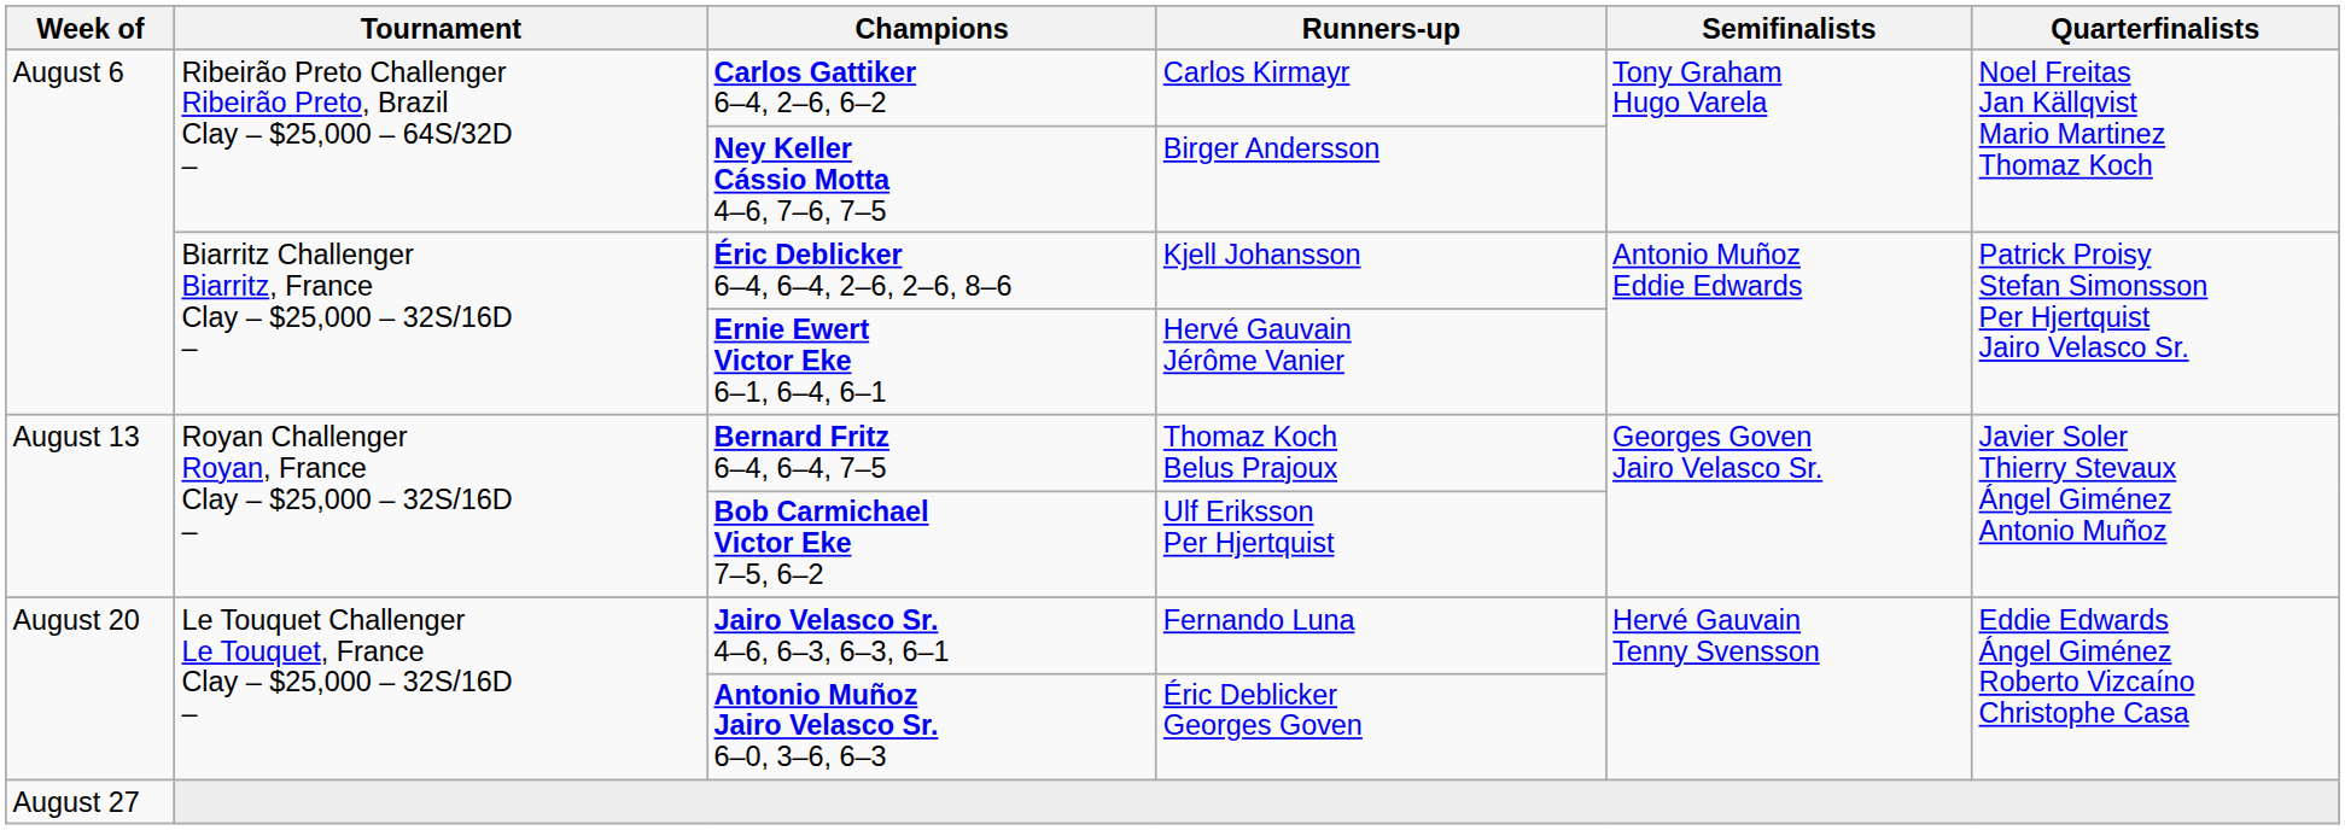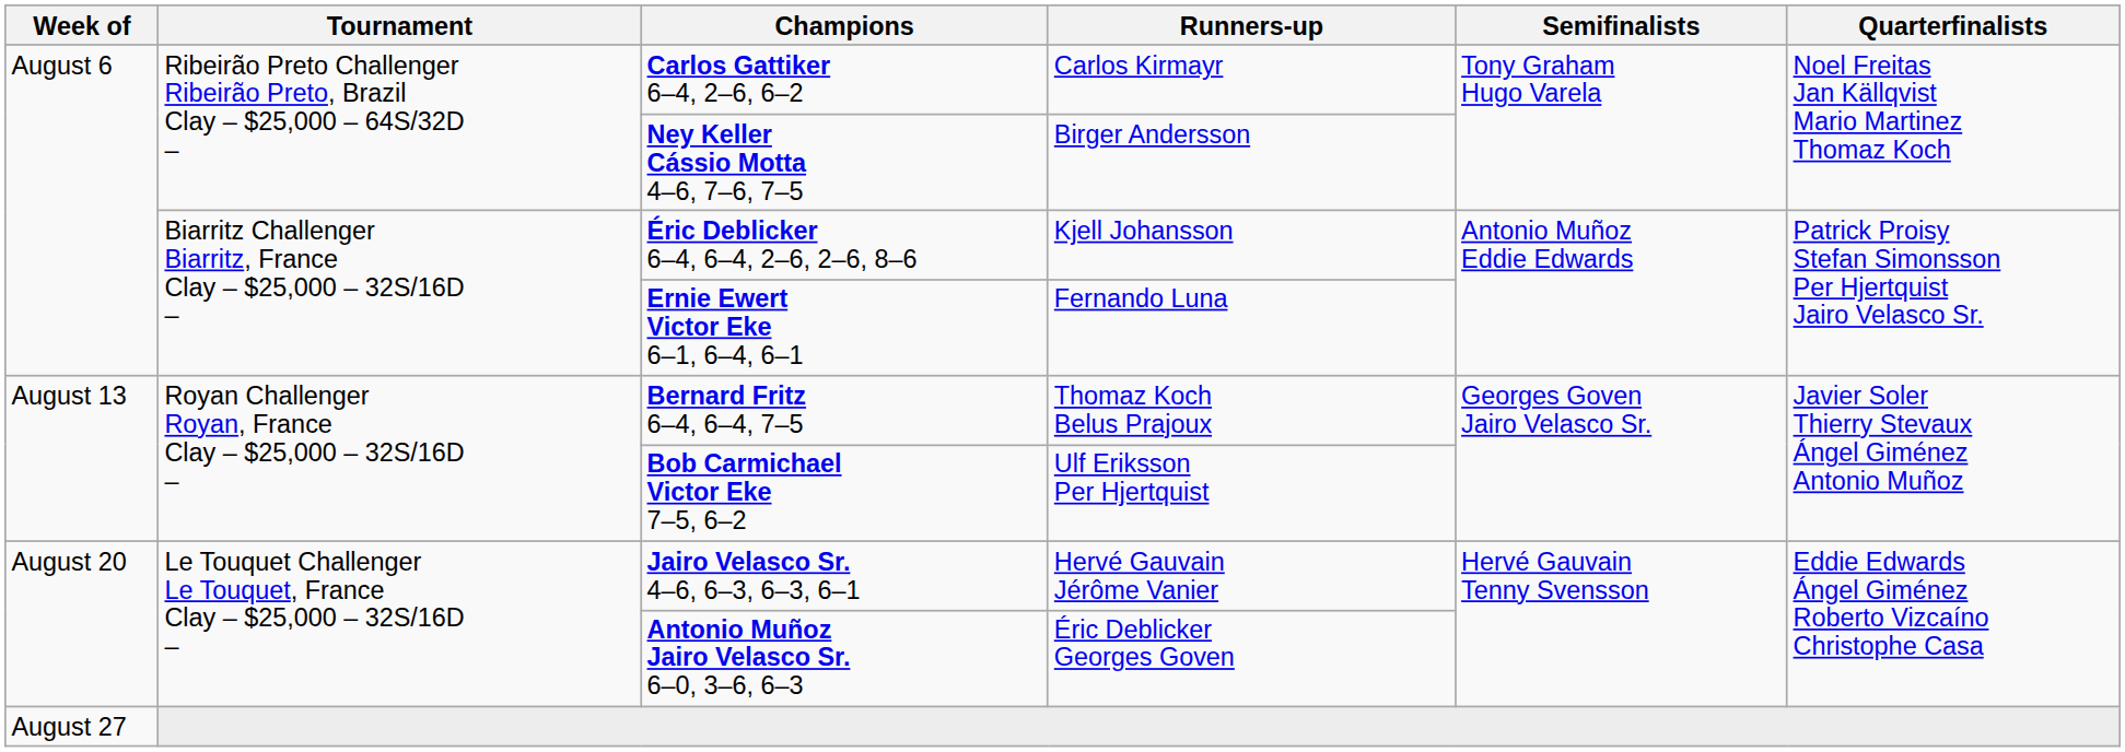 <table class="wikitable" style="font-size:85%;">
 <tr>
 <th width="75">Week of</th>
 <th width="250">Tournament</th>
 <th width="210">Champions</th>
 <th width="210">Runners-up</th>
 <th width="170">Semifinalists</th>
 <th width="170">Quarterfinalists</th>
 </tr>
 <tr valign="top">
 <td rowspan="4">August 6</td>
 <td rowspan="2">Ribeirão Preto Challenger<br> <a href='#'>Ribeirão Preto</a>, Brazil<br>Clay – $25,000 – 64S/32D<br>  – </td>
 <td> <strong><a href='#'>Carlos Gattiker</a></strong> <br>6–4, 2–6, 6–2</td>
 <td> <a href='#'>Carlos Kirmayr</a></td>
 <td rowspan="2"> <a href='#'>Tony Graham</a> <br>  <a href='#'>Hugo Varela</a></td>
 <td rowspan="2"> <a href='#'>Noel Freitas</a> <br> <a href='#'>Jan Källqvist</a> <br> <a href='#'>Mario Martinez</a> <br>  <a href='#'>Thomaz Koch</a></td>
 </tr>
 <tr valign="top">
 <td> <strong><a href='#'>Ney Keller</a></strong> <br> <strong><a href='#'>Cássio Motta</a></strong><br>4–6, 7–6, 7–5</td>
 <td> <a href='#'>Birger Andersson</a></td>
 </tr>
 <tr valign="top">
 <td rowspan="2">Biarritz Challenger<br> <a href='#'>Biarritz</a>, France<br>Clay – $25,000 – 32S/16D<br>  – </td>
 <td> <strong><a href='#'>Éric Deblicker</a></strong> <br>6–4, 6–4, 2–6, 2–6, 8–6</td>
 <td> <a href='#'>Kjell Johansson</a></td>
 <td rowspan="2"> <a href='#'>Antonio Muñoz</a> <br>  <a href='#'>Eddie Edwards</a></td>
 <td rowspan="2"> <a href='#'>Patrick Proisy</a> <br> <a href='#'>Stefan Simonsson</a> <br> <a href='#'>Per Hjertquist</a> <br>  <a href='#'>Jairo Velasco Sr.</a></td>
 </tr>
 <tr valign="top">
 <td> <strong><a href='#'>Ernie Ewert</a></strong> <br> <strong><a href='#'>Victor Eke</a></strong><br>6–1, 6–4, 6–1</td>
-<td> <a href='#'>Hervé Gauvain</a> <br>  <a href='#'>Jérôme Vanier</a></td>
+<td> <a href='#'>Fernando Luna</a></td>
 </tr>
 <tr valign="top">
 <td rowspan="2">August 13</td>
 <td rowspan="2">Royan Challenger<br> <a href='#'>Royan</a>, France<br>Clay – $25,000 – 32S/16D<br>  – </td>
 <td> <strong><a href='#'>Bernard Fritz</a></strong> <br>6–4, 6–4, 7–5</td>
 <td> <a href='#'>Thomaz Koch</a> <br>  <a href='#'>Belus Prajoux</a></td>
 <td rowspan="2"> <a href='#'>Georges Goven</a> <br>  <a href='#'>Jairo Velasco Sr.</a></td>
 <td rowspan="2"> <a href='#'>Javier Soler</a> <br> <a href='#'>Thierry Stevaux</a> <br> <a href='#'>Ángel Giménez</a> <br>  <a href='#'>Antonio Muñoz</a></td>
 </tr>
 <tr valign="top">
 <td> <strong><a href='#'>Bob Carmichael</a></strong> <br> <strong><a href='#'>Victor Eke</a></strong><br>7–5, 6–2</td>
 <td> <a href='#'>Ulf Eriksson</a> <br>  <a href='#'>Per Hjertquist</a></td>
 </tr>
 <tr valign="top">
 <td rowspan="2">August 20</td>
 <td rowspan="2">Le Touquet Challenger<br> <a href='#'>Le Touquet</a>, France<br>Clay – $25,000 – 32S/16D<br>  – </td>
 <td> <strong><a href='#'>Jairo Velasco Sr.</a></strong> <br>4–6, 6–3, 6–3, 6–1</td>
-<td> <a href='#'>Fernando Luna</a></td>
+<td> <a href='#'>Hervé Gauvain</a> <br>  <a href='#'>Jérôme Vanier</a></td>
 <td rowspan="2"> <a href='#'>Hervé Gauvain</a> <br>  <a href='#'>Tenny Svensson</a></td>
 <td rowspan="2"> <a href='#'>Eddie Edwards</a> <br> <a href='#'>Ángel Giménez</a> <br> <a href='#'>Roberto Vizcaíno</a> <br>  <a href='#'>Christophe Casa</a></td>
 </tr>
 <tr valign="top">
 <td> <strong><a href='#'>Antonio Muñoz</a></strong> <br> <strong><a href='#'>Jairo Velasco Sr.</a></strong><br>6–0, 3–6, 6–3</td>
 <td> <a href='#'>Éric Deblicker</a> <br>  <a href='#'>Georges Goven</a></td>
 </tr>
 <tr valign="top">
 <td rowspan="1">August 27</td>
 <td colspan="5" bgcolor="#ededed"></td>
 </tr>
 </table>
